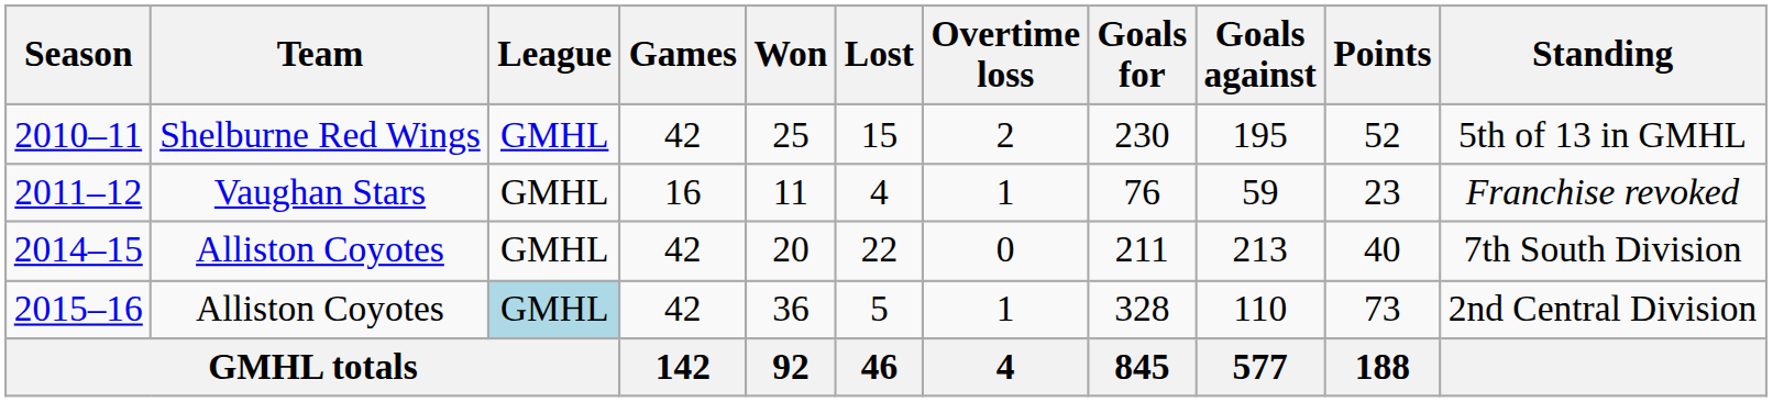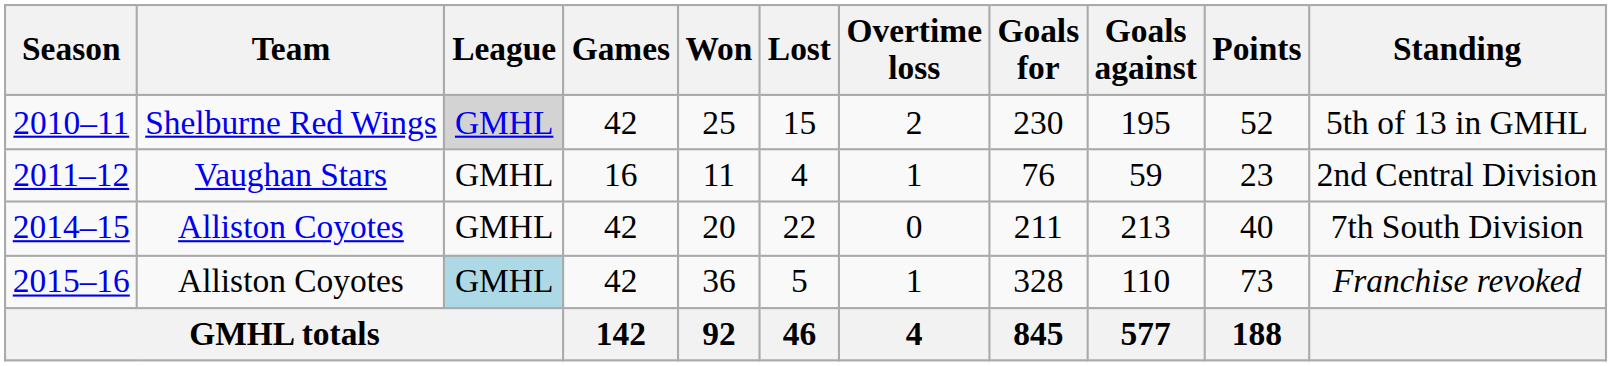 <table class="wikitable" style="text-align:center">
 <tr>
 <th>Season</th>
 <th>Team</th>
 <th>League</th>
 <th>Games</th>
 <th>Won</th>
 <th>Lost</th>
 <th>Overtime<br>loss</th>
 <th>Goals<br>for</th>
 <th>Goals<br>against</th>
 <th>Points</th>
 <th>Standing</th>
 </tr>
 <tr>
 <td><a href='#'>2010–11</a></td>
 <td><a href='#'>Shelburne Red Wings</a></td>
-<td><a href='#'>GMHL</a></td>
+<td style="background: lightgrey;"><a href='#'>GMHL</a></td>
 <td>42</td>
 <td>25</td>
 <td>15</td>
 <td>2</td>
 <td>230</td>
 <td>195</td>
 <td>52</td>
 <td>5th of 13 in GMHL</td>
 </tr>
 <tr align="center">
 <td><a href='#'>2011–12</a></td>
 <td><a href='#'>Vaughan Stars</a></td>
 <td>GMHL</td>
 <td>16</td>
 <td>11</td>
 <td>4</td>
 <td>1</td>
 <td>76</td>
 <td>59</td>
 <td>23</td>
-<td><em>Franchise revoked</em></td>
+<td>2nd Central Division</td>
 </tr>
 <tr>
 <td><a href='#'>2014–15</a></td>
 <td><a href='#'>Alliston Coyotes</a></td>
 <td>GMHL</td>
 <td>42</td>
 <td>20</td>
 <td>22</td>
 <td>0</td>
 <td>211</td>
 <td>213</td>
 <td>40</td>
 <td>7th South Division</td>
 </tr>
 <tr>
 <td><a href='#'>2015–16</a></td>
 <td>Alliston Coyotes</td>
 <td style="background: lightblue;">GMHL</td>
 <td>42</td>
 <td>36</td>
 <td>5</td>
 <td>1</td>
 <td>328</td>
 <td>110</td>
 <td>73</td>
-<td>2nd Central Division</td>
+<td><em>Franchise revoked</em></td>
 </tr>
 <tr>
 <th colspan="3">GMHL totals</th>
 <th>142</th>
 <th>92</th>
 <th>46</th>
 <th>4</th>
 <th>845</th>
 <th>577</th>
 <th>188</th>
 <th> </th>
 </tr>
 </table>
